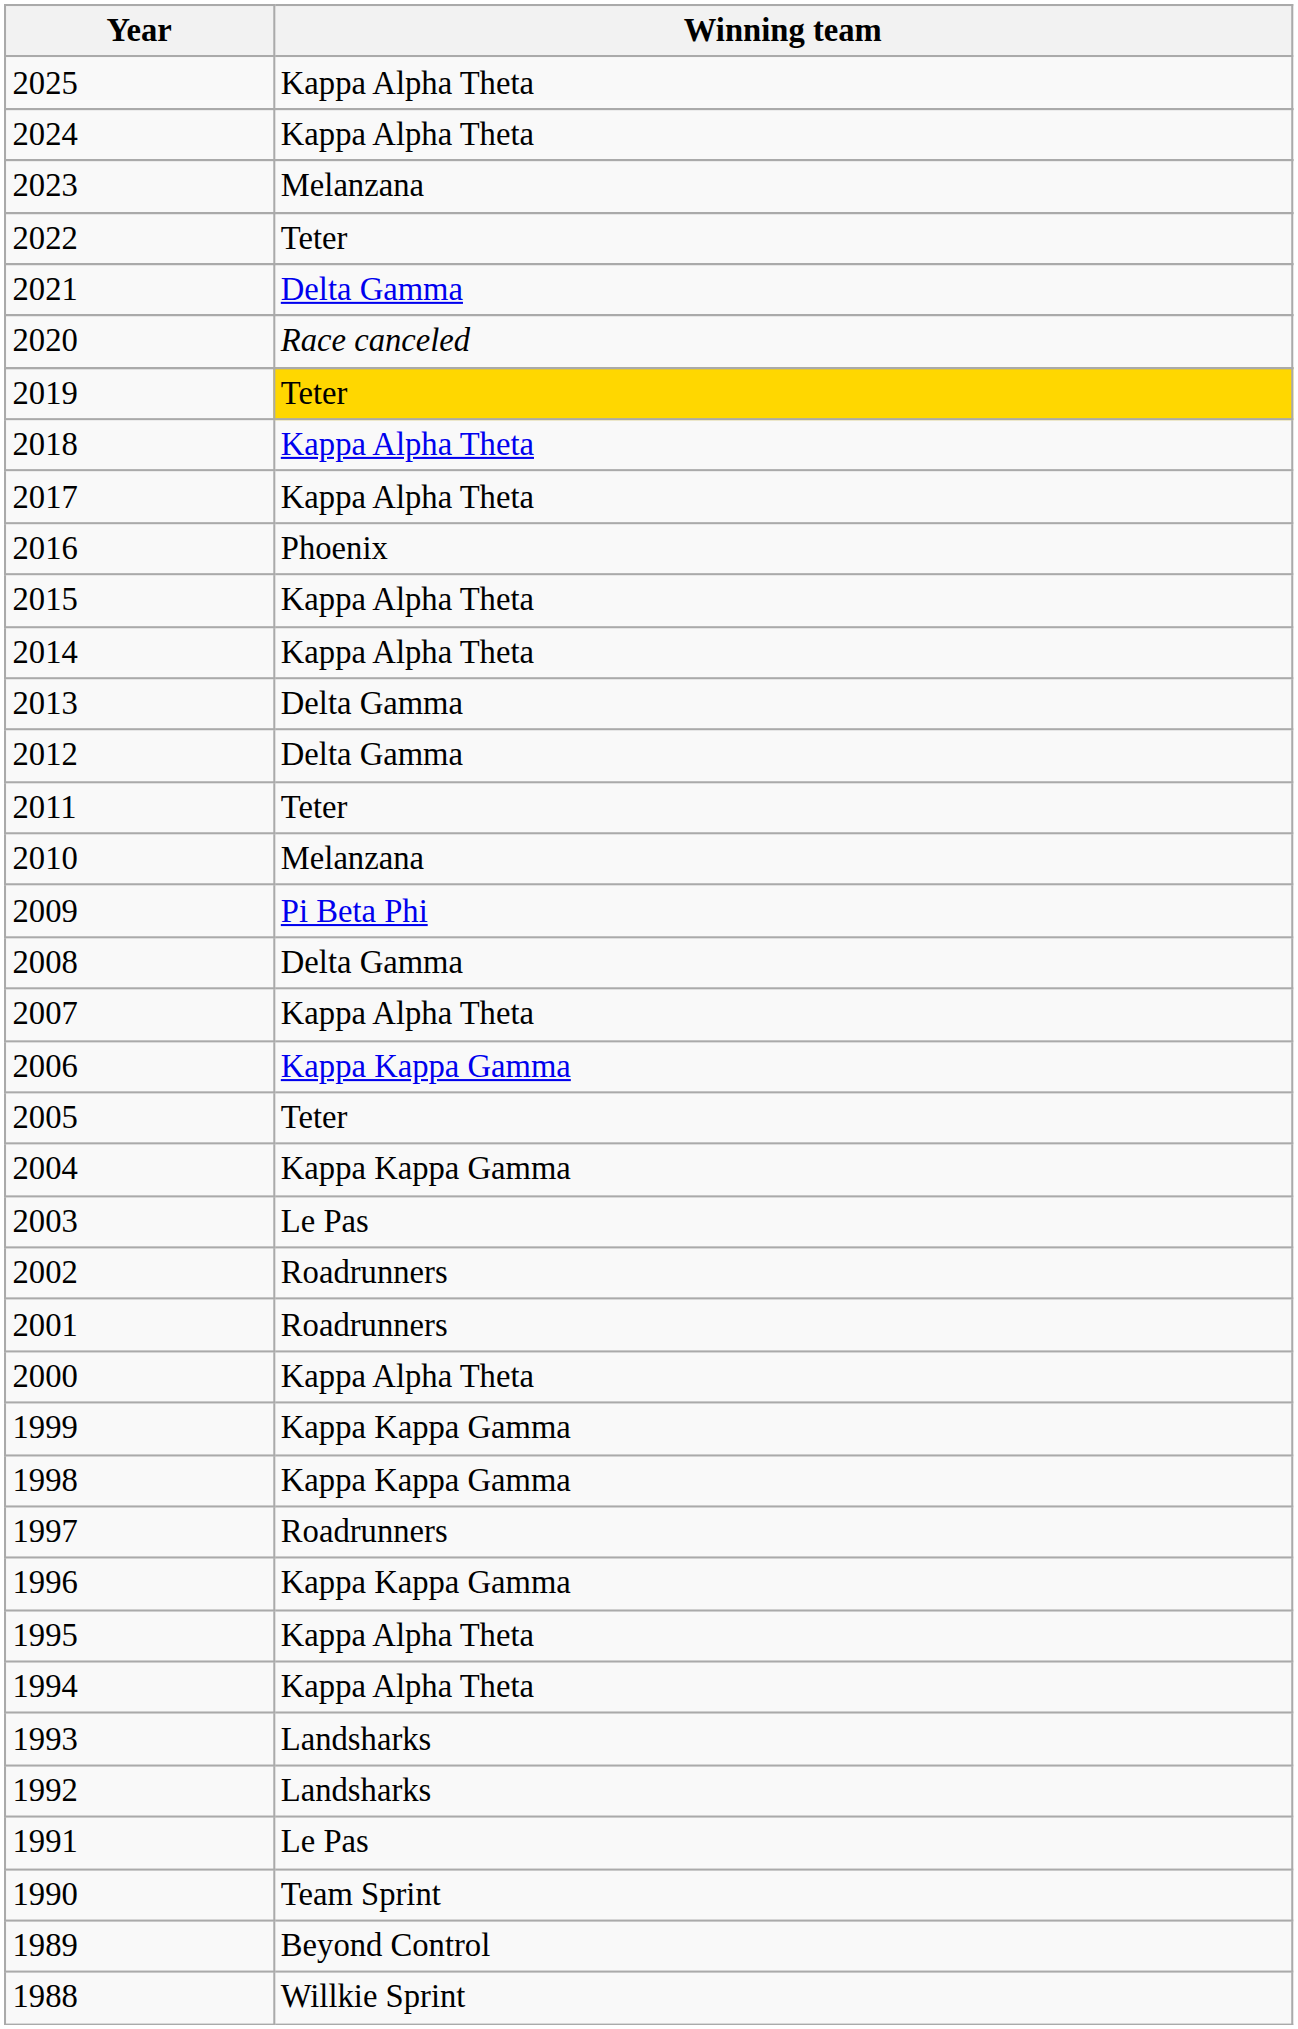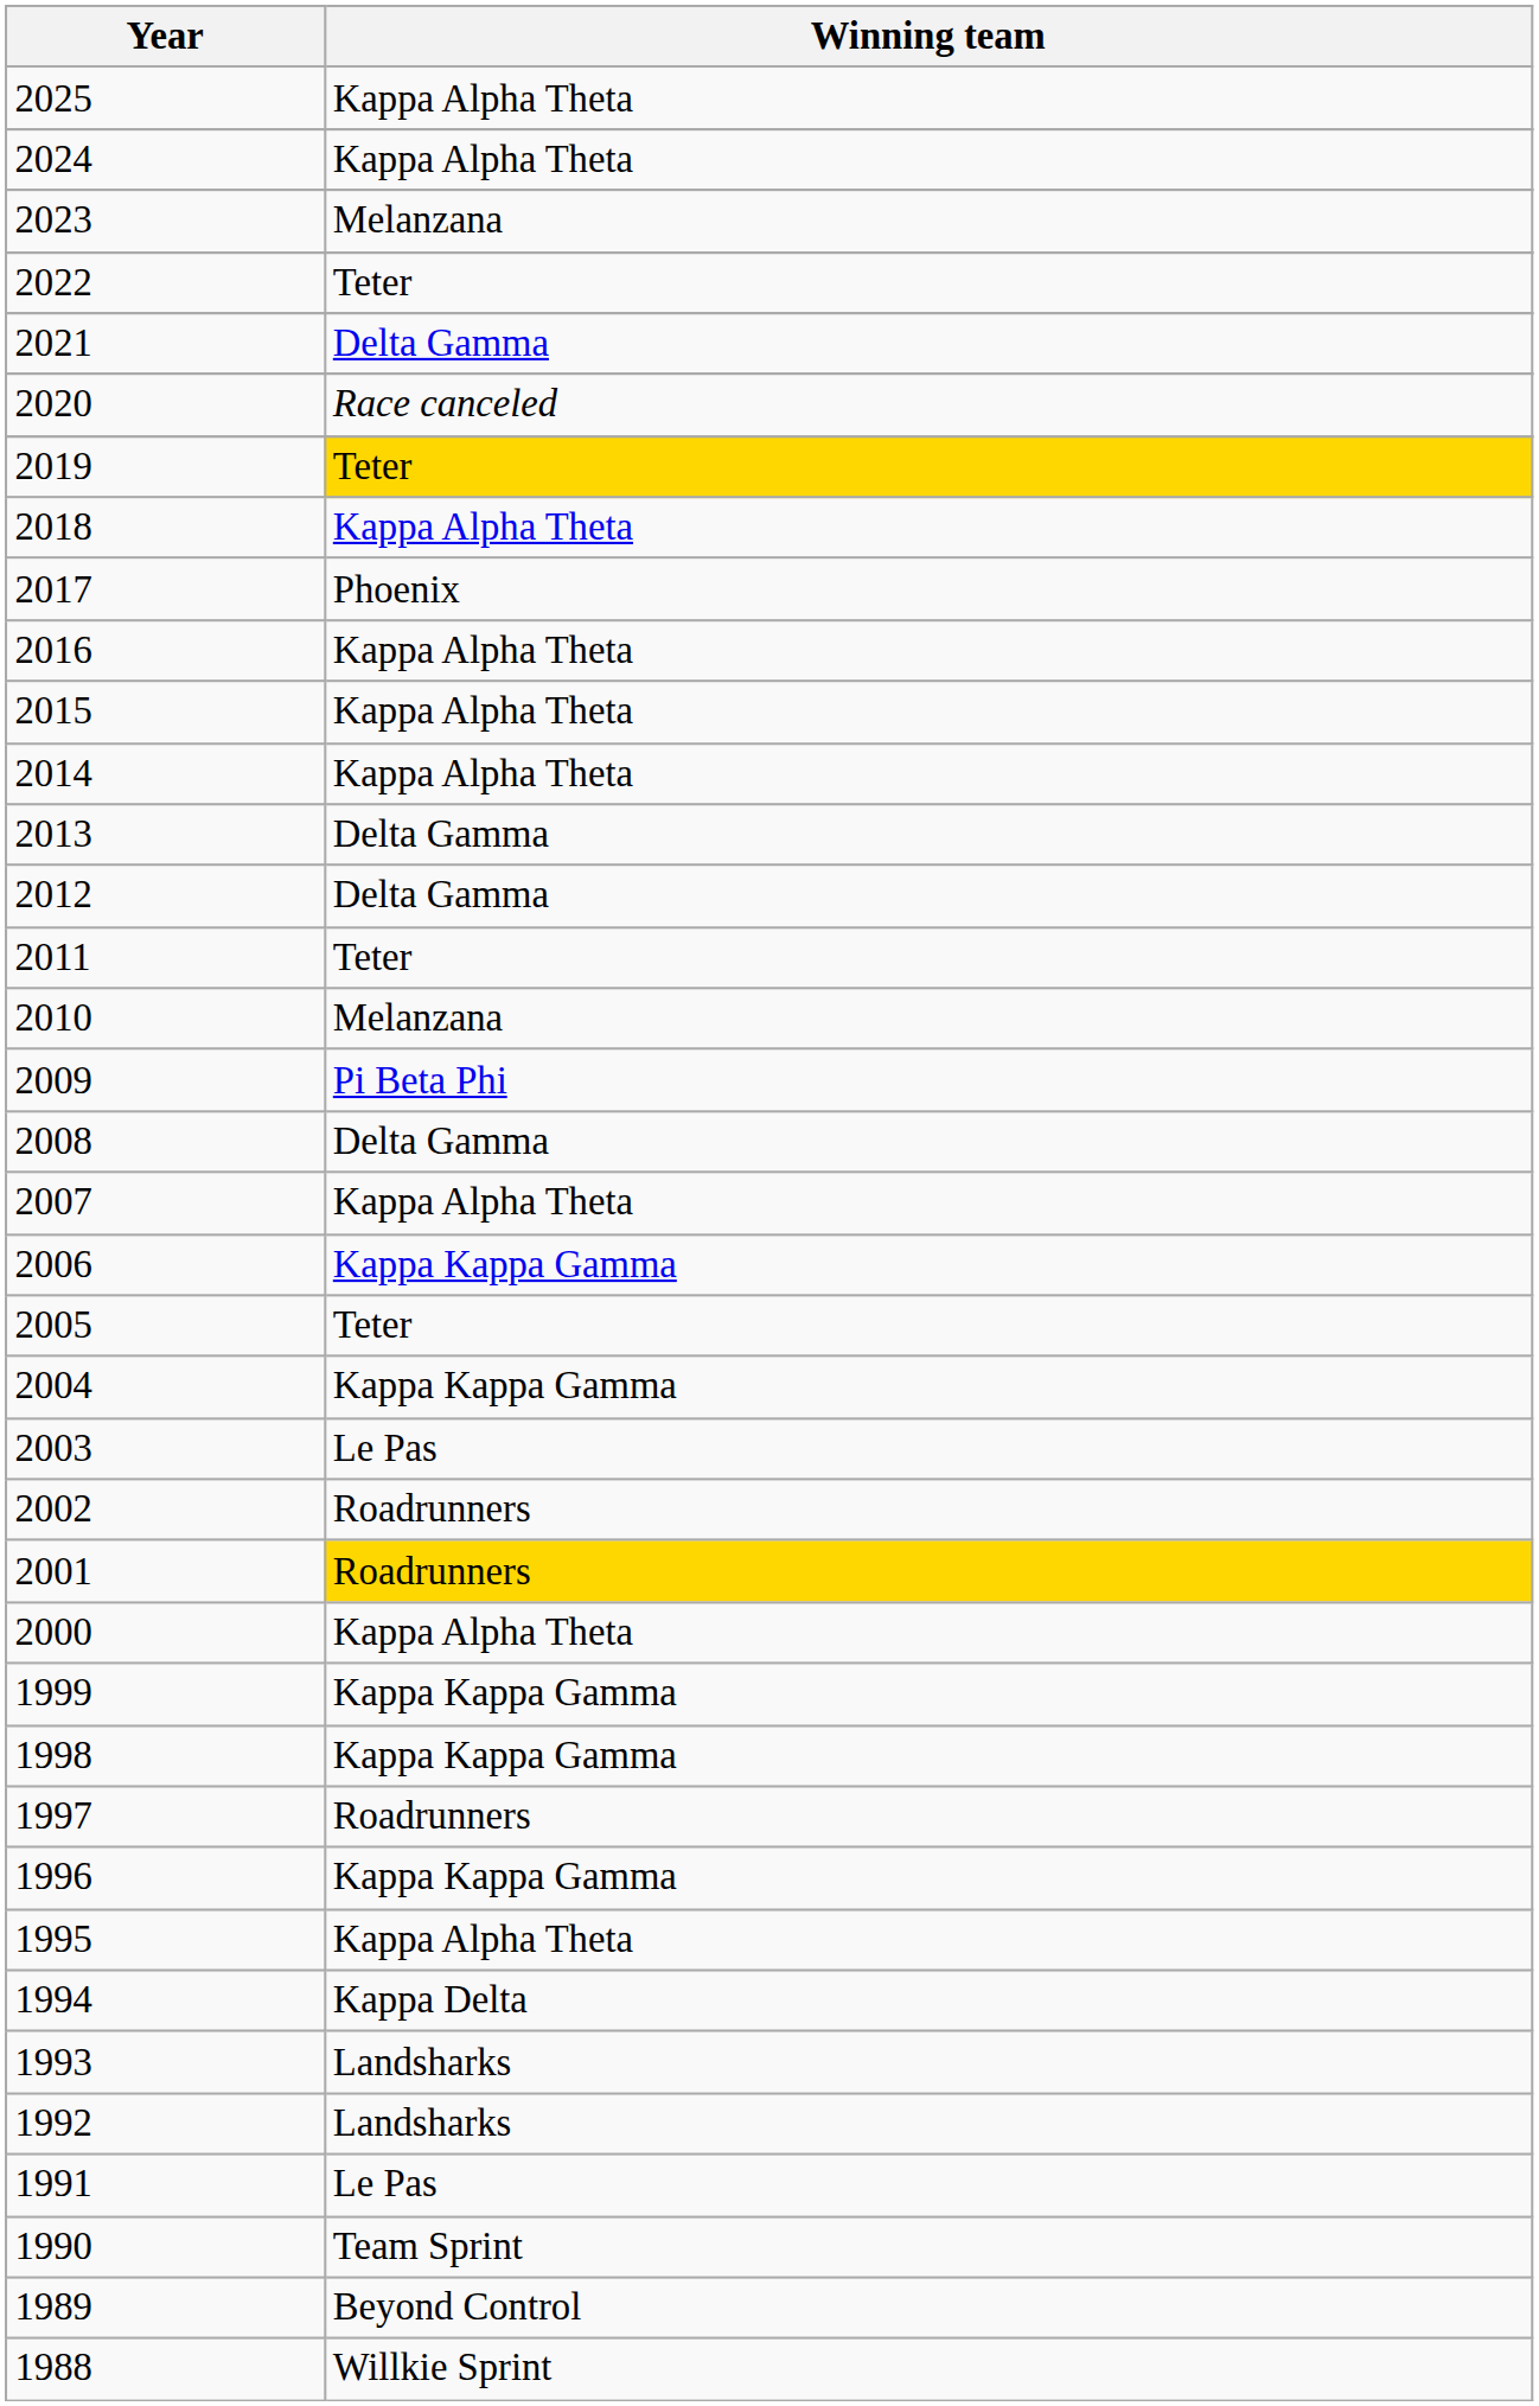 <table class="wikitable" width="50%">
 <tr>
 <th>Year</th>
 <th>Winning team</th>
 </tr>
 <tr>
 <td>2025</td>
 <td>Kappa Alpha Theta</td>
 </tr>
 <tr>
 </tr>
 <tr>
 <td>2024</td>
 <td>Kappa Alpha Theta</td>
 </tr>
 <tr>
 </tr>
 <tr>
 <td>2023</td>
 <td>Melanzana</td>
 </tr>
 <tr>
 </tr>
 <tr>
 <td>2022</td>
 <td>Teter</td>
 </tr>
 <tr>
 </tr>
 <tr>
 <td>2021</td>
 <td><a href='#'>Delta Gamma</a></td>
 </tr>
 <tr>
 </tr>
 <tr>
 <td>2020</td>
 <td><em>Race canceled</em></td>
 </tr>
 <tr>
 </tr>
 <tr>
 <td>2019</td>
 <td style="background: gold;">Teter</td>
 </tr>
 <tr>
 <td>2018</td>
 <td><a href='#'>Kappa Alpha Theta</a></td>
 </tr>
 <tr>
 <td>2017</td>
-<td>Kappa Alpha Theta</td>
+<td>Phoenix</td>
 </tr>
 <tr>
 <td>2016</td>
-<td>Phoenix</td>
+<td>Kappa Alpha Theta</td>
 </tr>
 <tr>
 <td>2015</td>
 <td>Kappa Alpha Theta</td>
 </tr>
 <tr>
 <td>2014</td>
 <td>Kappa Alpha Theta</td>
 </tr>
 <tr>
 <td>2013</td>
 <td>Delta Gamma</td>
 </tr>
 <tr>
 <td>2012</td>
 <td>Delta Gamma</td>
 </tr>
 <tr>
 <td>2011</td>
 <td>Teter</td>
 </tr>
 <tr>
 <td>2010</td>
 <td>Melanzana</td>
 </tr>
 <tr>
 <td>2009</td>
 <td><a href='#'>Pi Beta Phi</a></td>
 </tr>
 <tr>
 <td>2008</td>
 <td>Delta Gamma</td>
 </tr>
 <tr>
 <td>2007</td>
 <td>Kappa Alpha Theta</td>
 </tr>
 <tr>
 <td>2006</td>
 <td><a href='#'>Kappa Kappa Gamma</a></td>
 </tr>
 <tr>
 <td>2005</td>
 <td>Teter</td>
 </tr>
 <tr>
 <td>2004</td>
 <td>Kappa Kappa Gamma</td>
 </tr>
 <tr>
 <td>2003</td>
 <td>Le Pas</td>
 </tr>
 <tr>
 <td>2002</td>
 <td>Roadrunners</td>
 </tr>
 <tr>
 <td>2001</td>
-<td>Roadrunners</td>
+<td style="background: gold;">Roadrunners</td>
 </tr>
 <tr>
 <td>2000</td>
 <td>Kappa Alpha Theta</td>
 </tr>
 <tr>
 <td>1999</td>
 <td>Kappa Kappa Gamma</td>
 </tr>
 <tr>
 <td>1998</td>
 <td>Kappa Kappa Gamma</td>
 </tr>
 <tr>
 <td>1997</td>
 <td>Roadrunners</td>
 </tr>
 <tr>
 <td>1996</td>
 <td>Kappa Kappa Gamma</td>
 </tr>
 <tr>
 <td>1995</td>
 <td>Kappa Alpha Theta</td>
 </tr>
 <tr>
 <td>1994</td>
-<td>Kappa Alpha Theta</td>
+<td>Kappa Delta</td>
 </tr>
 <tr>
 <td>1993</td>
 <td>Landsharks</td>
 </tr>
 <tr>
 <td>1992</td>
 <td>Landsharks</td>
 </tr>
 <tr>
 <td>1991</td>
 <td>Le Pas</td>
 </tr>
 <tr>
 <td>1990</td>
 <td>Team Sprint</td>
 </tr>
 <tr>
 <td>1989</td>
 <td>Beyond Control</td>
 </tr>
 <tr>
 <td>1988</td>
 <td>Willkie Sprint</td>
 </tr>
 </table>
